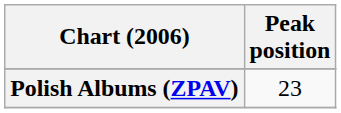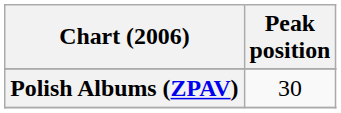 <table class="wikitable sortable plainrowheaders" style="text-align:center">
 <tr>
 <th scope="col">Chart (2006)</th>
 <th scope="col">Peak<br>position</th>
 </tr>
 <tr>
 </tr>
 <tr>
 </tr>
 <tr>
 </tr>
 <tr>
 </tr>
 <tr>
 </tr>
 <tr>
 </tr>
 <tr>
 </tr>
 <tr>
 </tr>
 <tr>
 </tr>
 <tr>
 </tr>
 <tr>
 </tr>
 <tr>
 </tr>
 <tr>
 </tr>
 <tr>
 </tr>
 <tr>
 <th scope="row">Polish Albums (<a href='#'>ZPAV</a>) </th>
-<td style="text-align:center;">23</td>
+<td style="text-align:center;">30</td>
 </tr>
 <tr>
 </tr>
 <tr>
 </tr>
 <tr>
 </tr>
 <tr>
 </tr>
 <tr>
 </tr>
 <tr>
 </tr>
 <tr>
 </tr>
 </table>
